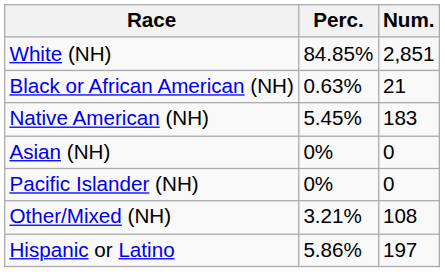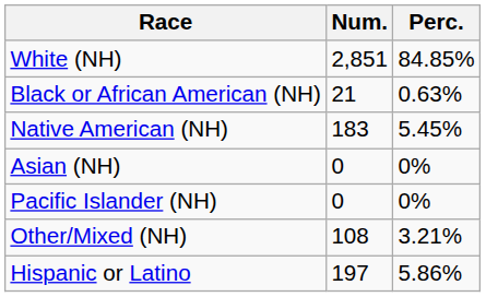 <table class="wikitable">
 <tr>
 <th>Race</th>
+<th>Num.</th>
 <th>Perc.</th>
-<th>Num.</th>
 </tr>
 <tr>
 <td><a href='#'>White</a> (NH)</td>
+<td>2,851</td>
 <td>84.85%</td>
-<td>2,851</td>
 </tr>
 <tr>
 <td><a href='#'>Black or African American</a> (NH)</td>
+<td>21</td>
 <td>0.63%</td>
-<td>21</td>
 </tr>
 <tr>
 <td><a href='#'>Native American</a> (NH)</td>
+<td>183</td>
 <td>5.45%</td>
-<td>183</td>
 </tr>
 <tr>
 <td><a href='#'>Asian</a> (NH)</td>
+<td>0</td>
 <td>0%</td>
-<td>0</td>
 </tr>
 <tr>
 <td><a href='#'>Pacific Islander</a> (NH)</td>
+<td>0</td>
 <td>0%</td>
-<td>0</td>
 </tr>
 <tr>
 <td><a href='#'>Other/Mixed</a> (NH)</td>
+<td>108</td>
 <td>3.21%</td>
-<td>108</td>
 </tr>
 <tr>
 <td><a href='#'>Hispanic</a> or <a href='#'>Latino</a></td>
+<td>197</td>
 <td>5.86%</td>
-<td>197</td>
 </tr>
 </table>
